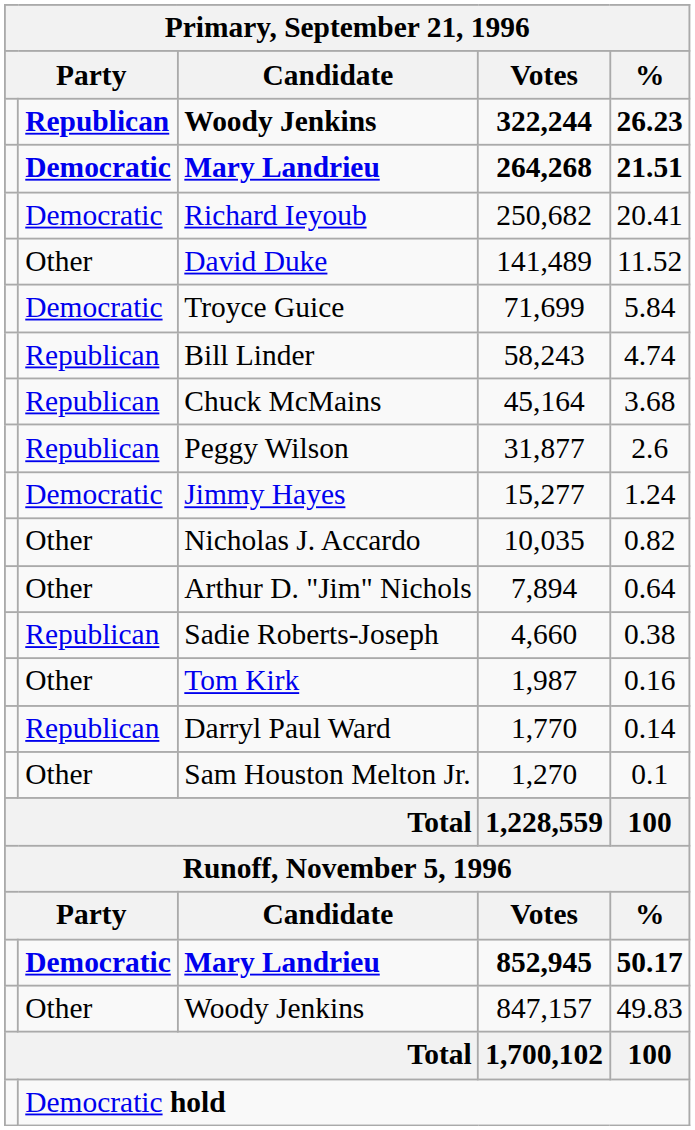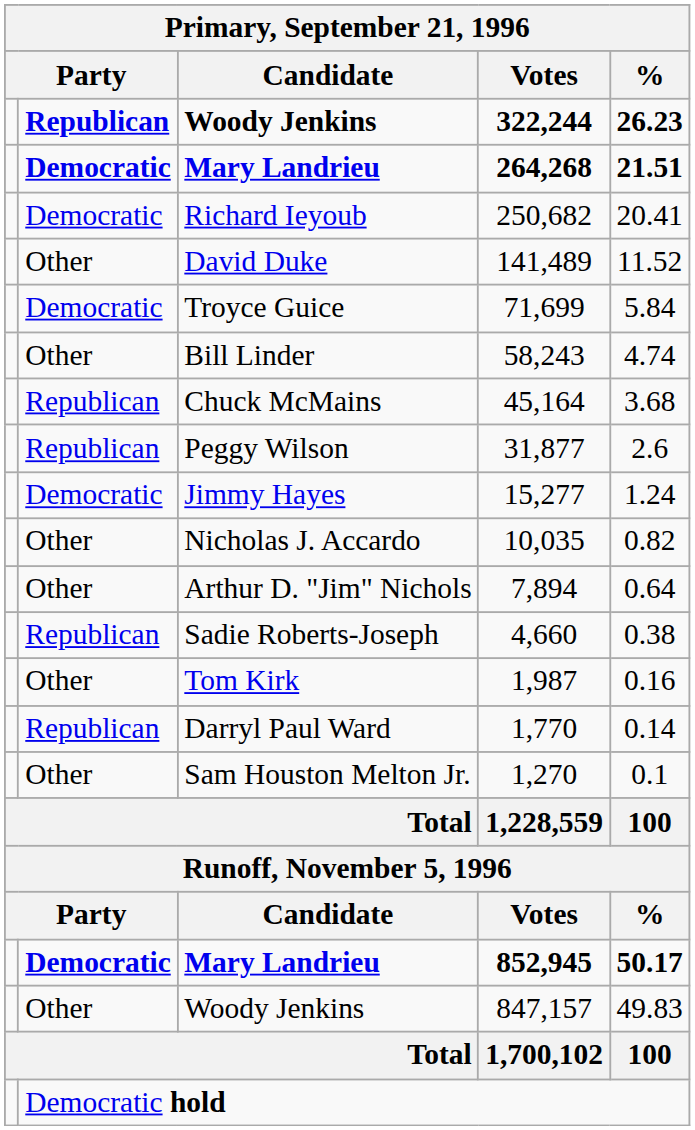 <table class=wikitable>
 <tr>
 <th colspan = 6>Primary, September 21, 1996</th>
 </tr>
 <tr>
 <th colspan=2>Party</th>
 <th>Candidate</th>
 <th>Votes</th>
 <th>%</th>
 </tr>
 <tr>
 <td></td>
 <td><strong><a href='#'>Republican</a></strong></td>
 <td><strong>Woody Jenkins</strong></td>
 <td align=center><strong>322,244</strong></td>
 <td align=center><strong>26.23</strong></td>
 </tr>
 <tr>
 <td></td>
 <td><strong><a href='#'>Democratic</a></strong></td>
 <td><strong><a href='#'>Mary Landrieu</a></strong></td>
 <td align=center><strong>264,268</strong></td>
 <td align=center><strong>21.51</strong></td>
 </tr>
 <tr>
 <td></td>
 <td><a href='#'>Democratic</a></td>
 <td><a href='#'>Richard Ieyoub</a></td>
 <td align=center>250,682</td>
 <td align=center>20.41</td>
 </tr>
 <tr>
 <td></td>
 <td>Other</td>
 <td><a href='#'>David Duke</a></td>
 <td align=center>141,489</td>
 <td align=center>11.52</td>
 </tr>
 <tr>
 <td></td>
 <td><a href='#'>Democratic</a></td>
 <td>Troyce Guice</td>
 <td align=center>71,699</td>
 <td align=center>5.84</td>
 </tr>
 <tr>
 <td></td>
-<td><a href='#'>Republican</a></td>
+<td>Other</td>
 <td>Bill Linder</td>
 <td align=center>58,243</td>
 <td align=center>4.74</td>
 </tr>
 <tr>
 <td></td>
 <td><a href='#'>Republican</a></td>
 <td>Chuck McMains</td>
 <td align=center>45,164</td>
 <td align=center>3.68</td>
 </tr>
 <tr>
 <td></td>
 <td><a href='#'>Republican</a></td>
 <td>Peggy Wilson</td>
 <td align=center>31,877</td>
 <td align=center>2.6</td>
 </tr>
 <tr>
 <td></td>
 <td><a href='#'>Democratic</a></td>
 <td><a href='#'>Jimmy Hayes</a></td>
 <td align=center>15,277</td>
 <td align=center>1.24</td>
 </tr>
 <tr>
 <td></td>
 <td>Other</td>
 <td>Nicholas J. Accardo</td>
 <td align=center>10,035</td>
 <td align=center>0.82</td>
 </tr>
 <tr>
 <td></td>
 <td>Other</td>
 <td>Arthur D. "Jim" Nichols</td>
 <td align=center>7,894</td>
 <td align=center>0.64</td>
 </tr>
 <tr>
 <td></td>
 <td><a href='#'>Republican</a></td>
 <td>Sadie Roberts-Joseph</td>
 <td align=center>4,660</td>
 <td align=center>0.38</td>
 </tr>
 <tr>
 <td></td>
 <td>Other</td>
 <td><a href='#'>Tom Kirk</a></td>
 <td align=center>1,987</td>
 <td align=center>0.16</td>
 </tr>
 <tr>
 <td></td>
 <td><a href='#'>Republican</a></td>
 <td>Darryl Paul Ward</td>
 <td align=center>1,770</td>
 <td align=center>0.14</td>
 </tr>
 <tr>
 <td></td>
 <td>Other</td>
 <td>Sam Houston Melton Jr.</td>
 <td align=center>1,270</td>
 <td align=center>0.1</td>
 </tr>
 <tr>
 <th colspan=3; style="text-align:right;">Total</th>
 <th align=center>1,228,559</th>
 <th align=center>100</th>
 </tr>
 <tr>
 <th colspan = 6>Runoff, November 5, 1996</th>
 </tr>
 <tr>
 <th colspan=2>Party</th>
 <th>Candidate</th>
 <th>Votes</th>
 <th>%</th>
 </tr>
 <tr>
 <td></td>
 <td><strong><a href='#'>Democratic</a></strong></td>
 <td><strong><a href='#'>Mary Landrieu</a></strong></td>
 <td align=center><strong>852,945</strong></td>
 <td align=center><strong>50.17</strong></td>
 </tr>
 <tr>
 <td></td>
 <td>Other</td>
 <td>Woody Jenkins</td>
 <td align=center>847,157</td>
 <td align=center>49.83</td>
 </tr>
 <tr>
 <th colspan=3; style="text-align:right;">Total</th>
 <th align=center>1,700,102</th>
 <th align=center>100</th>
 </tr>
 <tr>
 <td></td>
 <td colspan=6; style="text-align:left;"><a href='#'>Democratic</a> <strong>hold</strong></td>
 </tr>
 </table>
